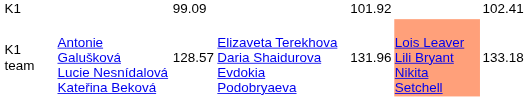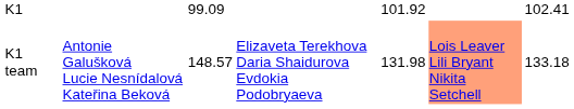 <table>
 <tr>
 <td>K1</td>
 <td></td>
 <td>99.09</td>
 <td></td>
 <td>101.92</td>
 <td></td>
 <td>102.41</td>
 </tr>
 <tr>
 <td>K1 team</td>
 <td><br><a href='#'>Antonie Galušková</a><br><a href='#'>Lucie Nesnídalová</a><br><a href='#'>Kateřina Beková</a></td>
-<td>128.57</td>
+<td>148.57</td>
 <td><br><a href='#'>Elizaveta Terekhova</a><br><a href='#'>Daria Shaidurova</a><br><a href='#'>Evdokia Podobryaeva</a></td>
-<td>131.96</td>
+<td>131.98</td>
 <td style="background: lightsalmon;"><br><a href='#'>Lois Leaver</a><br><a href='#'>Lili Bryant</a><br><a href='#'>Nikita Setchell</a></td>
 <td>133.18</td>
 </tr>
 </table>
